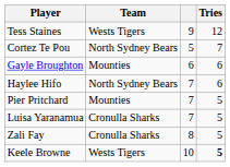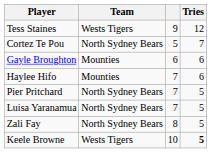 <table class="wikitable" style="text-align:right">
 <tr>
 <th>Player</th>
 <th>Team</th>
 <th></th>
 <th>Tries</th>
 </tr>
 <tr>
 <td align=left>Tess Staines</td>
 <td align=left> Wests Tigers</td>
 <td>9</td>
 <td>12</td>
 </tr>
 <tr>
 <td align=left>Cortez Te Pou</td>
 <td align=left> North Sydney Bears</td>
 <td>5</td>
 <td>7</td>
 </tr>
 <tr>
 <td align=left><a href='#'>Gayle Broughton</a></td>
 <td align=left> Mounties</td>
 <td>6</td>
 <td>6</td>
 </tr>
 <tr>
 <td align=left>Haylee Hifo</td>
-<td align=left> North Sydney Bears</td>
+<td align=left> Mounties</td>
 <td>7</td>
 <td>6</td>
 </tr>
 <tr>
 <td align=left>Pier Pritchard</td>
-<td align=left> Mounties</td>
+<td align=left> North Sydney Bears</td>
 <td>7</td>
 <td>5</td>
 </tr>
 <tr>
 <td align=left>Luisa Yaranamua</td>
-<td align=left> Cronulla Sharks</td>
+<td align=left> North Sydney Bears</td>
 <td>7</td>
 <td>5</td>
 </tr>
 <tr>
 <td align=left>Zali Fay</td>
-<td align=left> Cronulla Sharks</td>
+<td align=left> North Sydney Bears</td>
 <td>8</td>
 <td>5</td>
 </tr>
 <tr>
 <td align=left>Keele Browne</td>
 <td align=left> Wests Tigers</td>
 <td>10</td>
 <td><strong>5</strong></td>
 </tr>
 </table>
